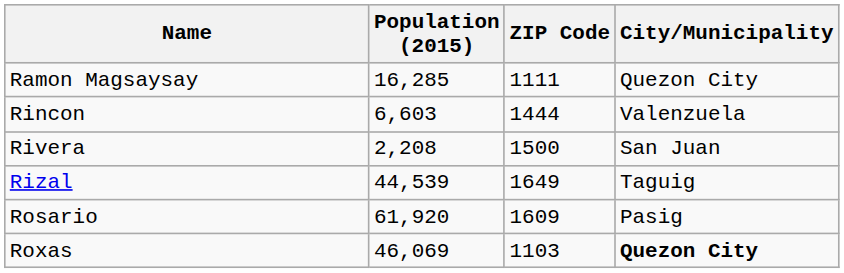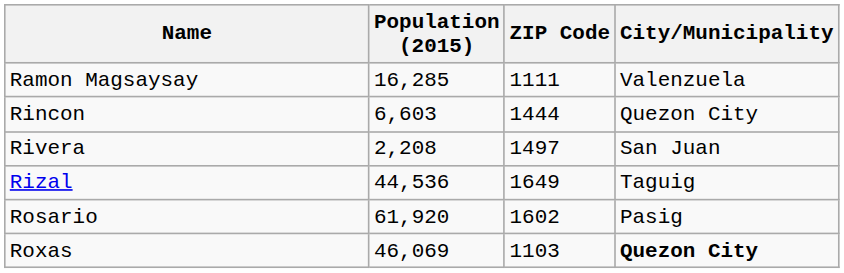 <table class="wikitable sortable">
 <tr>
 <th style="width: 220px;">Name</th>
 <th>Population<br>(2015)</th>
 <th>ZIP Code</th>
 <th>City/Municipality</th>
 </tr>
 <tr>
 <td>Ramon Magsaysay</td>
 <td>16,285</td>
 <td>1111</td>
-<td>Quezon City</td>
+<td>Valenzuela</td>
 </tr>
 <tr>
 <td>Rincon</td>
 <td>6,603</td>
 <td>1444</td>
-<td>Valenzuela</td>
+<td>Quezon City</td>
 </tr>
 <tr>
 <td>Rivera</td>
 <td>2,208</td>
-<td>1500</td>
+<td>1497</td>
 <td>San Juan</td>
 </tr>
 <tr>
 <td><a href='#'>Rizal</a></td>
-<td>44,539</td>
+<td>44,536</td>
 <td>1649</td>
 <td>Taguig</td>
 </tr>
 <tr>
 <td>Rosario</td>
 <td>61,920</td>
-<td>1609</td>
+<td>1602</td>
 <td>Pasig</td>
 </tr>
 <tr>
 <td>Roxas</td>
 <td>46,069</td>
 <td>1103</td>
 <td><strong>Quezon City</strong></td>
 </tr>
 </table>
